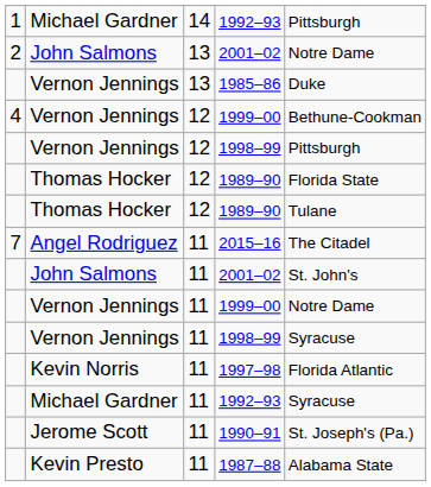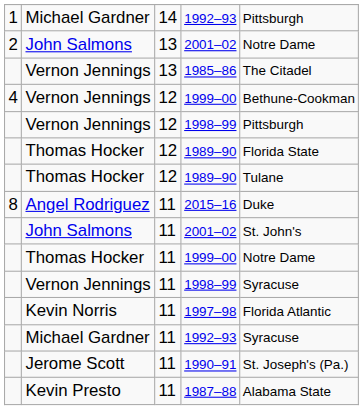 <table class="wikitable">
 <tr>
 </tr>
 <tr>
 <td>1</td>
 <td>Michael Gardner</td>
 <td>14</td>
 <td style="font-size:80%;"><a href='#'>1992–93</a></td>
 <td style="font-size:80%;">Pittsburgh</td>
 </tr>
 <tr>
 <td>2</td>
 <td><a href='#'>John Salmons</a></td>
 <td>13</td>
 <td style="font-size:80%;"><a href='#'>2001–02</a></td>
 <td style="font-size:80%;">Notre Dame</td>
 </tr>
 <tr>
 <td></td>
 <td>Vernon Jennings</td>
 <td>13</td>
 <td style="font-size:80%;"><a href='#'>1985–86</a></td>
-<td style="font-size:80%;">Duke</td>
+<td style="font-size:80%;">The Citadel</td>
 </tr>
 <tr>
 <td>4</td>
 <td>Vernon Jennings</td>
 <td>12</td>
 <td style="font-size:80%;"><a href='#'>1999–00</a></td>
 <td style="font-size:80%;">Bethune-Cookman</td>
 </tr>
 <tr>
 <td></td>
 <td>Vernon Jennings</td>
 <td>12</td>
 <td style="font-size:80%;"><a href='#'>1998–99</a></td>
 <td style="font-size:80%;">Pittsburgh</td>
 </tr>
 <tr>
 <td></td>
 <td>Thomas Hocker</td>
 <td>12</td>
 <td style="font-size:80%;"><a href='#'>1989–90</a></td>
 <td style="font-size:80%;">Florida State</td>
 </tr>
 <tr>
 <td></td>
 <td>Thomas Hocker</td>
 <td>12</td>
 <td style="font-size:80%;"><a href='#'>1989–90</a></td>
 <td style="font-size:80%;">Tulane</td>
 </tr>
 <tr>
-<td>7</td>
+<td>8</td>
 <td><a href='#'>Angel Rodriguez</a></td>
 <td>11</td>
 <td style="font-size:80%;"><a href='#'>2015–16</a></td>
-<td style="font-size:80%;">The Citadel</td>
+<td style="font-size:80%;">Duke</td>
 </tr>
 <tr>
 <td></td>
 <td><a href='#'>John Salmons</a></td>
 <td>11</td>
 <td style="font-size:80%;"><a href='#'>2001–02</a></td>
 <td style="font-size:80%;">St. John's</td>
 </tr>
 <tr>
 <td></td>
-<td>Vernon Jennings</td>
+<td>Thomas Hocker</td>
 <td>11</td>
 <td style="font-size:80%;"><a href='#'>1999–00</a></td>
 <td style="font-size:80%;">Notre Dame</td>
 </tr>
 <tr>
 <td></td>
 <td>Vernon Jennings</td>
 <td>11</td>
 <td style="font-size:80%;"><a href='#'>1998–99</a></td>
 <td style="font-size:80%;">Syracuse</td>
 </tr>
 <tr>
 <td></td>
 <td>Kevin Norris</td>
 <td>11</td>
 <td style="font-size:80%;"><a href='#'>1997–98</a></td>
 <td style="font-size:80%;">Florida Atlantic</td>
 </tr>
 <tr>
 <td></td>
 <td>Michael Gardner</td>
 <td>11</td>
 <td style="font-size:80%;"><a href='#'>1992–93</a></td>
 <td style="font-size:80%;">Syracuse</td>
 </tr>
 <tr>
 <td></td>
 <td>Jerome Scott</td>
 <td>11</td>
 <td style="font-size:80%;"><a href='#'>1990–91</a></td>
 <td style="font-size:80%;">St. Joseph's (Pa.)</td>
 </tr>
 <tr>
 <td></td>
 <td>Kevin Presto</td>
 <td>11</td>
 <td style="font-size:80%;"><a href='#'>1987–88</a></td>
 <td style="font-size:80%;">Alabama State</td>
 </tr>
 </table>
